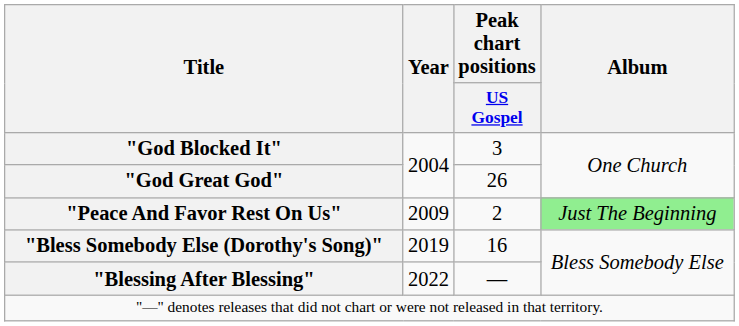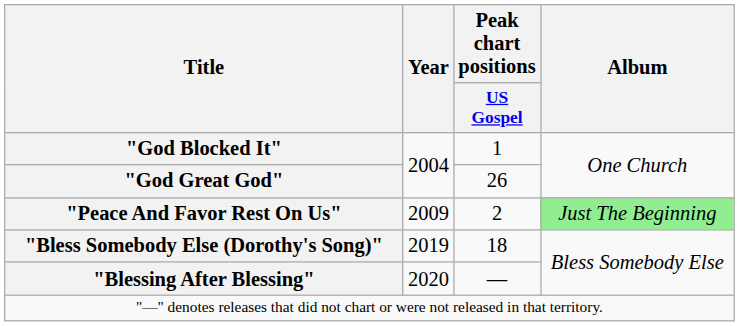 <table class="wikitable plainrowheaders" style="text-align:center;" border="1">
 <tr>
 <th scope="col" rowspan="2" style="width:19em;">Title</th>
 <th scope="col" rowspan="2" style="width:1em;">Year</th>
 <th scope="col" style="width:1em;">Peak chart positions</th>
 <th scope="col" rowspan="2" style="width:9em;">Album</th>
 </tr>
 <tr>
 <th scope="col" style="width:3em;font-size:85%;"><a href='#'>US<br>Gospel</a><br></th>
 </tr>
 <tr>
 <th scope="row">"God Blocked It"</th>
 <td rowspan="2">2004</td>
-<td>3</td>
+<td>1</td>
 <td rowspan="2"><em>One Church</em></td>
 </tr>
 <tr>
 <th scope="row">"God Great God"</th>
 <td>26</td>
 </tr>
 <tr>
 <th scope="row">"Peace And Favor Rest On Us"</th>
 <td rowspan="1">2009</td>
 <td>2</td>
 <td rowspan="1" style="background: lightgreen;"><em>Just The Beginning</em></td>
 </tr>
 <tr>
 <th scope="row">"Bless Somebody Else (Dorothy's Song)"</th>
 <td rowspan="1">2019</td>
-<td>16</td>
+<td>18</td>
 <td rowspan="2"><em>Bless Somebody Else</em></td>
 </tr>
 <tr>
 <th scope="row">"Blessing After Blessing"</th>
-<td rowspan="1">2022</td>
+<td rowspan="1">2020</td>
 <td>—</td>
 </tr>
 <tr>
 <td colspan="9" style="text-align:center; font-size:9pt;">"—" denotes releases that did not chart or were not released in that territory.</td>
 </tr>
 </table>
